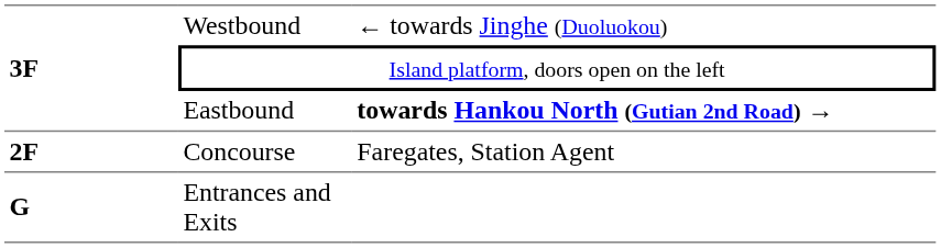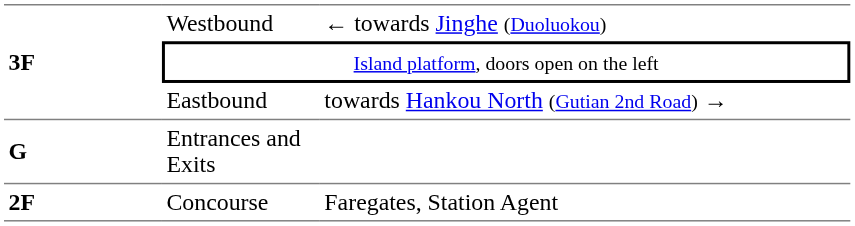 <table cellspacing=0 cellpadding=3>
 <tr>
 <td style="border-bottom:solid 1px gray;border-top:solid 1px gray;" rowspan=3 width=100><strong>3F</strong></td>
 <td style="border-top:solid 1px gray;" width=100>Westbound</td>
 <td style="border-top:solid 1px gray;" width=350>←  towards <a href='#'>Jinghe</a> <small>(<a href='#'>Duoluokou</a>)</small></td>
 </tr>
 <tr>
 <td style="border-right:solid 2px black;border-left:solid 2px black;border-top:solid 2px black;border-bottom:solid 2px black;text-align:center;" colspan=2><small><a href='#'>Island platform</a>, doors open on the left</small></td>
 </tr>
 <tr>
 <td style="border-top:solid 0px gray;border-bottom:solid 1px gray;">Eastbound</td>
-<td style="border-top:solid 0px gray;border-bottom:solid 1px gray;"><strong>  towards <a href='#'>Hankou North</a> <small>(<a href='#'>Gutian 2nd Road</a>)</small> →</strong></td>
+<td style="border-top:solid 0px gray;border-bottom:solid 1px gray;">  towards <a href='#'>Hankou North</a> <small>(<a href='#'>Gutian 2nd Road</a>)</small> →</td>
+</tr>
+<tr>
+<td style="border-bottom:solid 1px gray;"><strong>G</strong></td>
+<td style="border-bottom:solid 1px gray;">Entrances and Exits</td>
+<td style="border-bottom:solid 1px gray;"></td>
 </tr>
 <tr>
 <td style="border-bottom:solid 1px gray;"><strong>2F</strong></td>
 <td style="border-bottom:solid 1px gray;">Concourse</td>
 <td style="border-bottom:solid 1px gray;">Faregates, Station Agent</td>
 </tr>
-<tr>
-<td style="border-bottom:solid 1px gray;"><strong>G</strong></td>
-<td style="border-bottom:solid 1px gray;">Entrances and Exits</td>
-<td style="border-bottom:solid 1px gray;"></td>
-</tr>
 </table>
